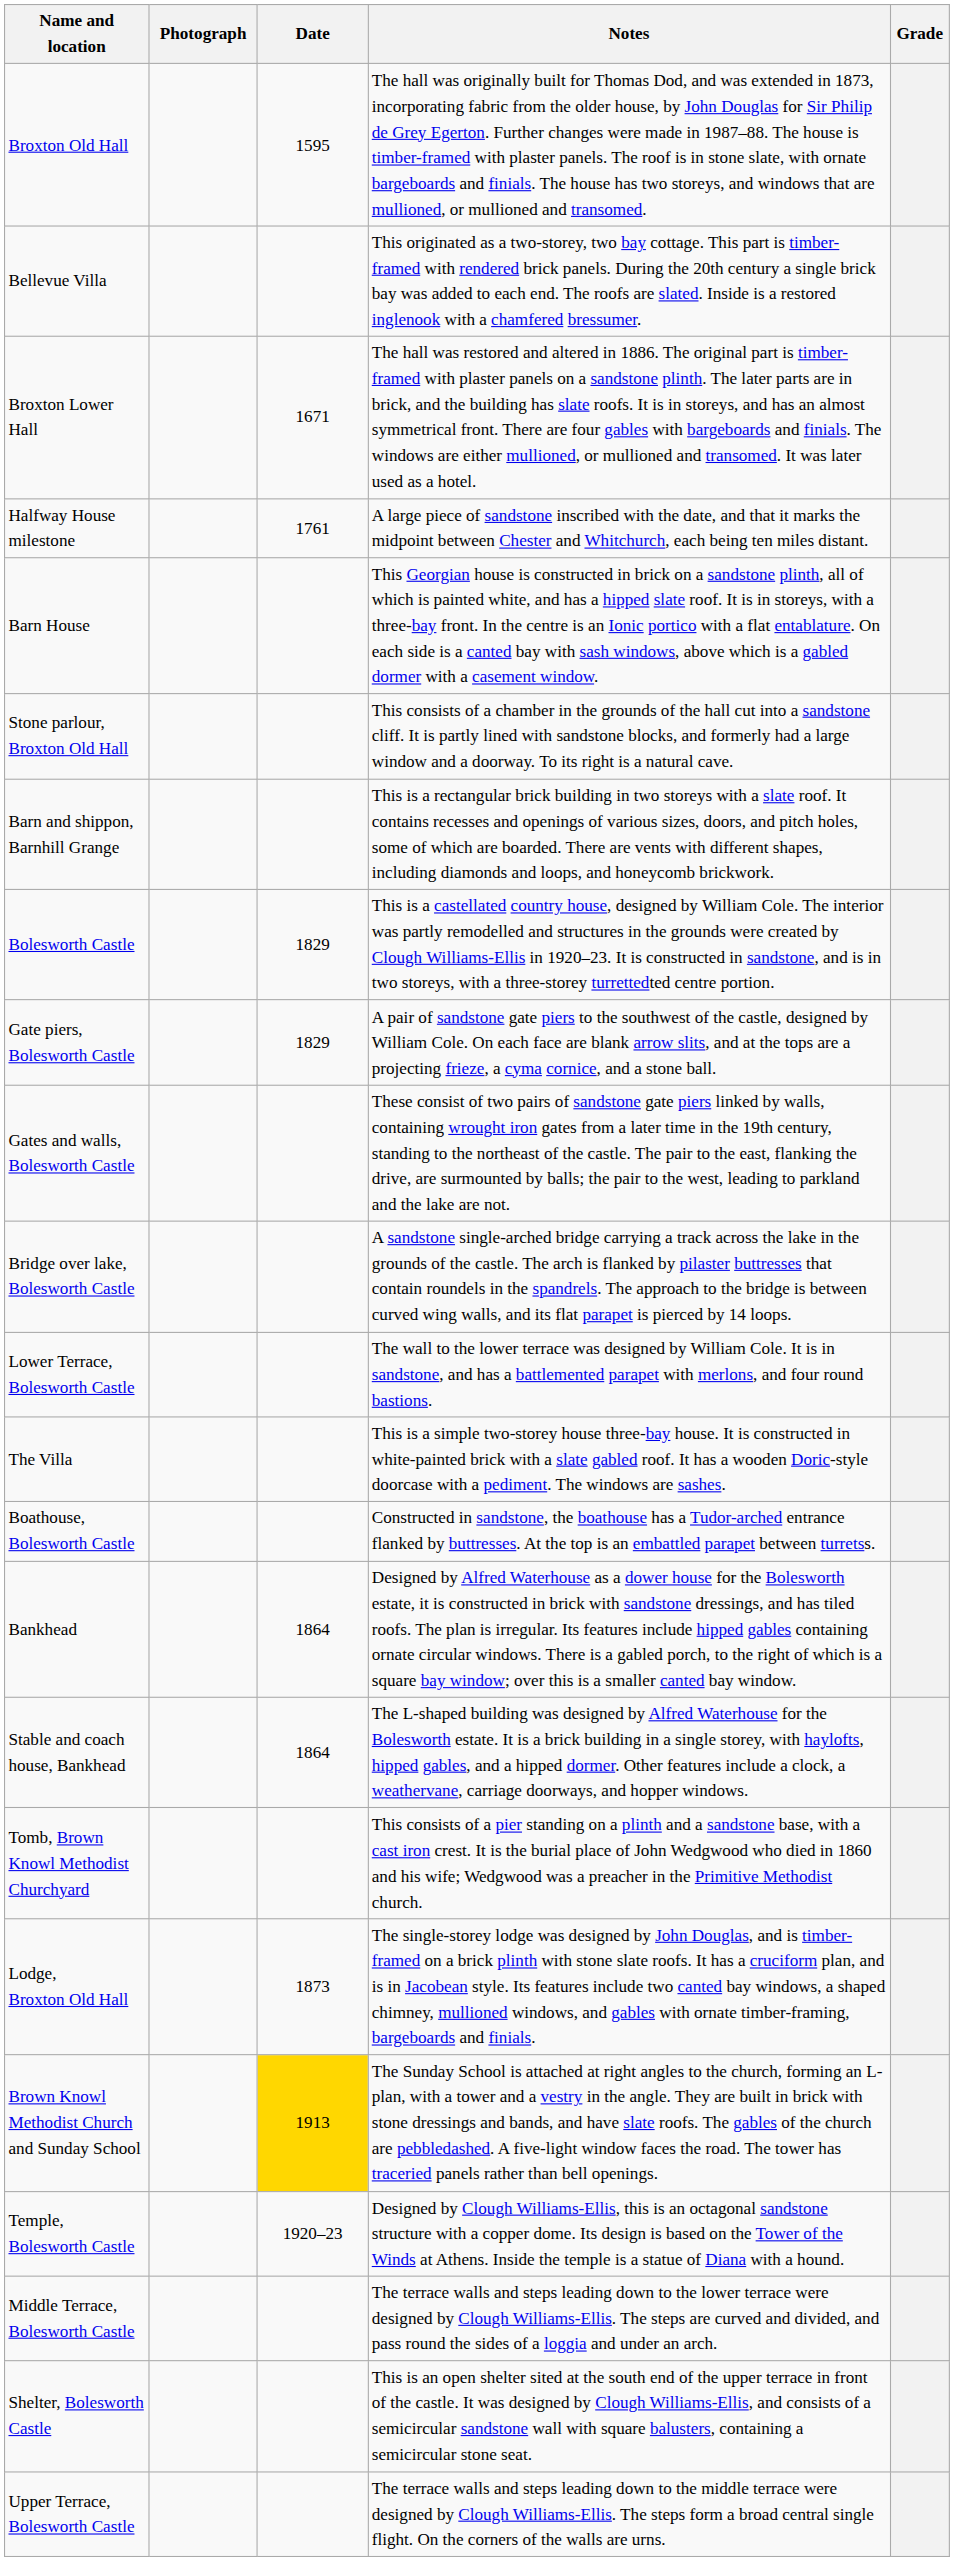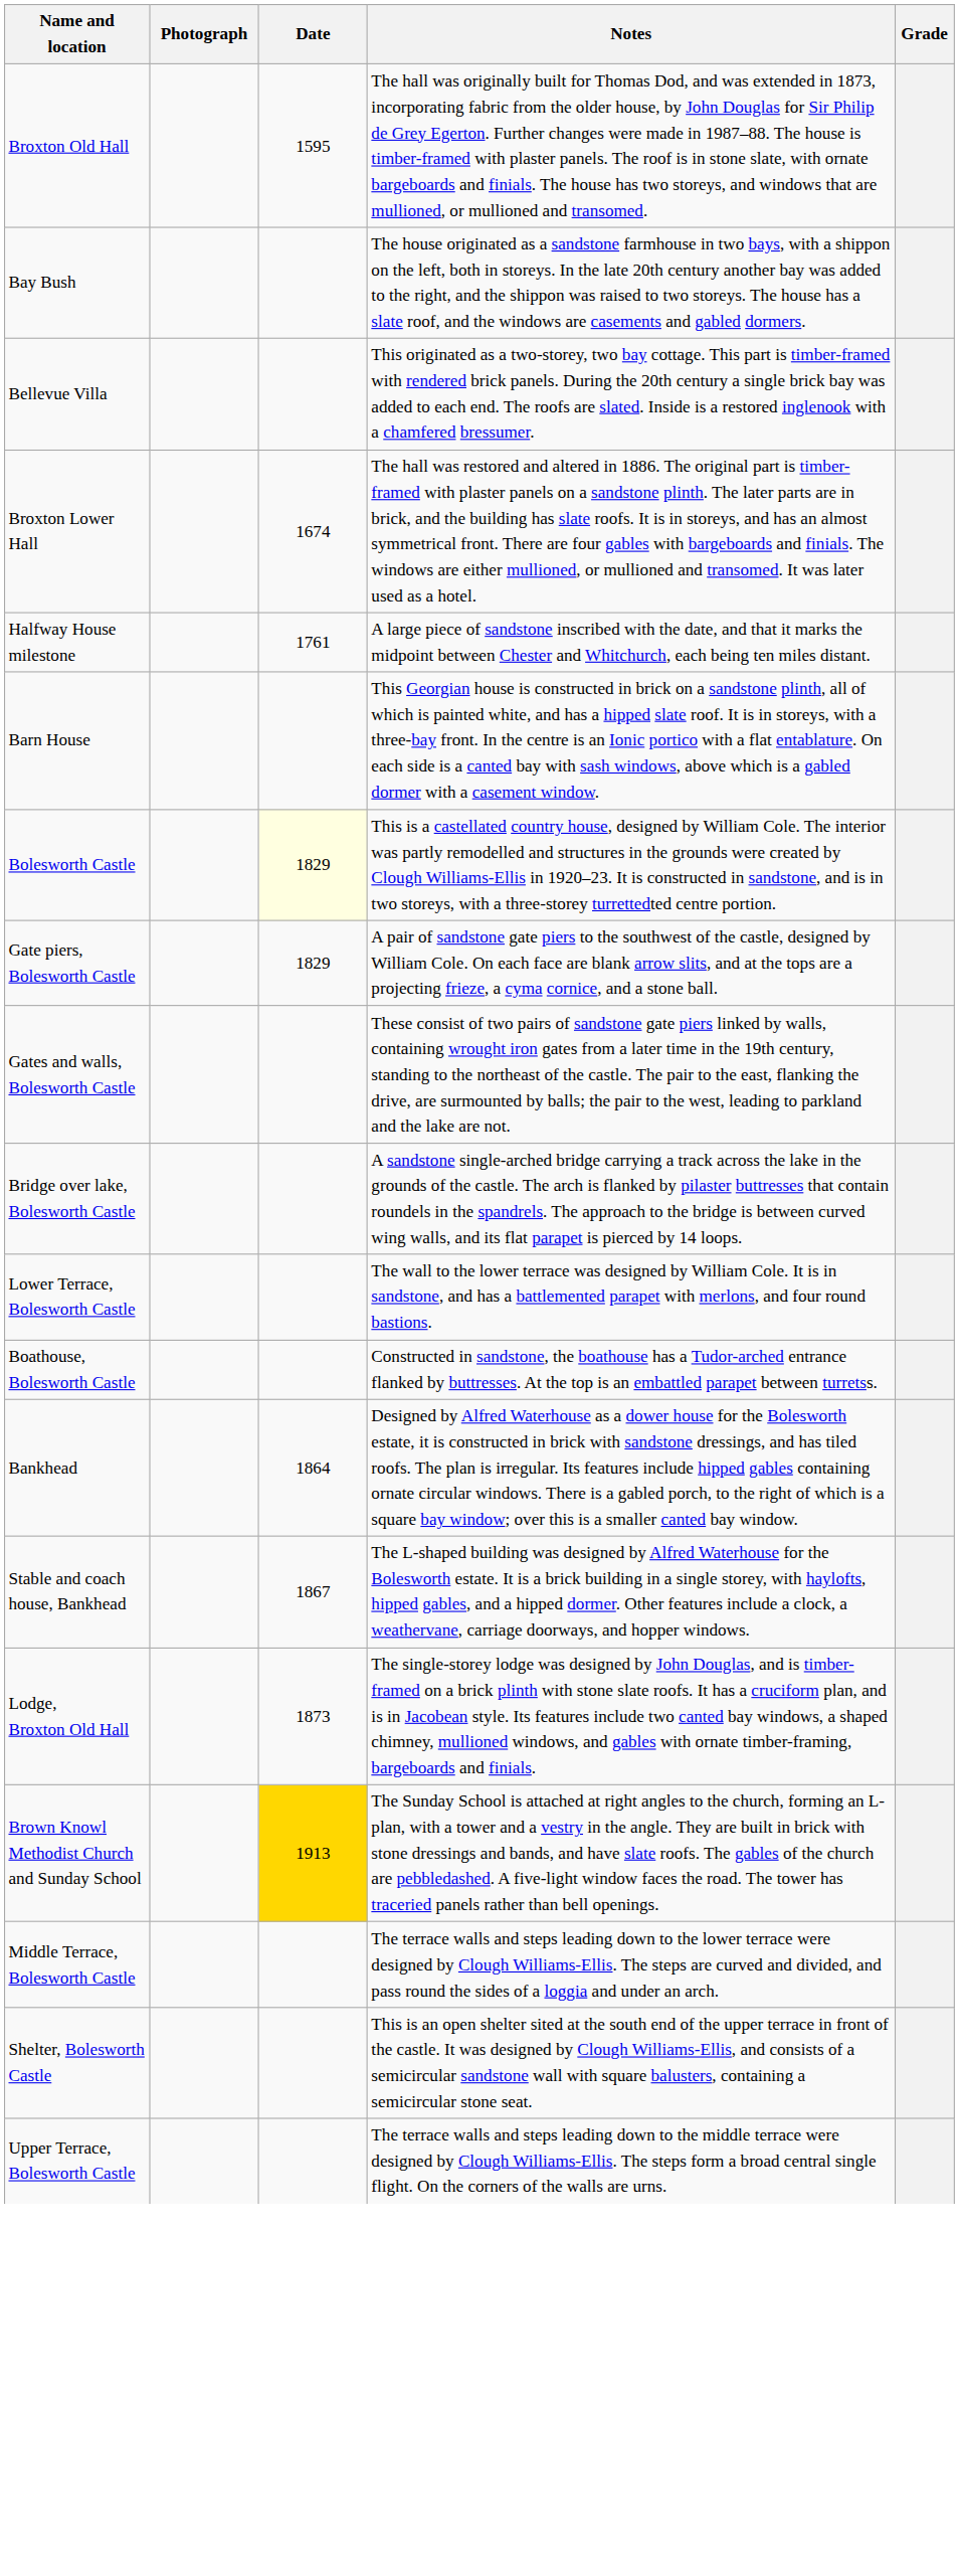 <table class="wikitable sortable plainrowheaders" style="width:100%;border:0px;text-align:left;line-height:150%;">
 <tr>
 <th scope="col"  style="width:150px">Name and location</th>
 <th scope="col"  style="width:100px" class="unsortable">Photograph</th>
 <th scope="col"  style="width:120px">Date</th>
 <th scope="col"  style="width:650px" class="unsortable">Notes</th>
 <th scope="col"  style="width:50px">Grade</th>
 </tr>
 <tr>
 <td><a href='#'>Broxton Old Hall</a><br><small></small></td>
 <td></td>
 <td align="center">1595</td>
 <td>The hall was originally built for Thomas Dod, and was extended in 1873, incorporating fabric from the older house, by <a href='#'>John Douglas</a> for <a href='#'>Sir Philip de Grey Egerton</a>.  Further changes were made in 1987–88.  The house is <a href='#'>timber-framed</a> with plaster panels.  The roof is in stone slate, with ornate <a href='#'>bargeboards</a> and <a href='#'>finials</a>.  The house has two storeys, and windows that are <a href='#'>mullioned</a>, or mullioned and <a href='#'>transomed</a>.</td>
 <th></th>
 </tr>
 <tr>
+<td>Bay Bush<br><small></small></td>
+<td></td>
+<td align="center"></td>
+<td>The house originated as a <a href='#'>sandstone</a> farmhouse in two <a href='#'>bays</a>, with a shippon on the left, both in  storeys.  In the late 20th century another bay was added to the right, and the shippon was raised to two storeys.  The house has a <a href='#'>slate</a> roof, and the windows are <a href='#'>casements</a> and <a href='#'>gabled</a> <a href='#'>dormers</a>.</td>
+<th></th>
+</tr>
+<tr>
 <td>Bellevue Villa<br><small></small></td>
 <td></td>
 <td align="center"></td>
 <td>This originated as a two-storey, two <a href='#'>bay</a> cottage.  This part is <a href='#'>timber-framed</a> with <a href='#'>rendered</a> brick panels.  During the 20th century a single brick bay was added to each end.  The roofs are <a href='#'>slated</a>.  Inside is a restored <a href='#'>inglenook</a> with a <a href='#'>chamfered</a> <a href='#'>bressumer</a>.</td>
 <th></th>
 </tr>
 <tr>
 <td>Broxton Lower Hall<br><small></small></td>
 <td></td>
-<td align="center">1671</td>
+<td align="center">1674</td>
 <td>The hall was restored and altered in 1886.  The original part is <a href='#'>timber-framed</a> with plaster panels on a <a href='#'>sandstone</a> <a href='#'>plinth</a>.  The later parts are in brick, and the building has <a href='#'>slate</a> roofs.  It is in  storeys, and has an almost symmetrical front.  There are four <a href='#'>gables</a> with <a href='#'>bargeboards</a> and <a href='#'>finials</a>.  The windows are either <a href='#'>mullioned</a>, or mullioned and <a href='#'>transomed</a>.  It was later used as a hotel.</td>
 <th></th>
 </tr>
 <tr>
 <td>Halfway House milestone<br><small></small></td>
 <td></td>
 <td align="center">1761</td>
 <td>A large piece of <a href='#'>sandstone</a> inscribed with the date, and that it marks the midpoint between <a href='#'>Chester</a> and <a href='#'>Whitchurch</a>, each being ten miles distant.</td>
 <th></th>
 </tr>
 <tr>
 <td>Barn House<br><small></small></td>
 <td></td>
 <td align="center"></td>
 <td>This <a href='#'>Georgian</a> house is constructed in brick on a <a href='#'>sandstone</a> <a href='#'>plinth</a>, all of which is painted white, and has a <a href='#'>hipped</a> <a href='#'>slate</a> roof.  It is in  storeys, with a three-<a href='#'>bay</a> front.  In the centre is an <a href='#'>Ionic</a> <a href='#'>portico</a> with a flat <a href='#'>entablature</a>.  On each side is a <a href='#'>canted</a> bay with <a href='#'>sash windows</a>, above which is a <a href='#'>gabled</a> <a href='#'>dormer</a> with a <a href='#'>casement window</a>.</td>
 <th></th>
 </tr>
 <tr>
-<td>Stone parlour,<br><a href='#'>Broxton Old Hall</a><br><small></small></td>
-<td></td>
-<td align="center"></td>
-<td>This consists of a chamber in the grounds of the hall cut into a <a href='#'>sandstone</a> cliff.  It is partly lined with sandstone blocks, and formerly had a large window and a doorway.  To its right is a natural cave.</td>
-<th></th>
-</tr>
-<tr>
-<td>Barn and shippon,<br>Barnhill Grange<br><small></small></td>
-<td></td>
-<td align="center"></td>
-<td>This is a rectangular brick building in two storeys with a <a href='#'>slate</a> roof.  It contains recesses and openings of various sizes, doors, and pitch holes, some of which are boarded.  There are vents with different shapes, including diamonds and loops, and honeycomb brickwork.</td>
-<th></th>
-</tr>
-<tr>
 <td><a href='#'>Bolesworth Castle</a><br><small></small></td>
 <td></td>
-<td align="center">1829</td>
+<td align="center" style="background: lightyellow;">1829</td>
 <td>This is a <a href='#'>castellated</a> <a href='#'>country house</a>, designed by William Cole.  The interior was partly remodelled and structures in the grounds were created by <a href='#'>Clough Williams-Ellis</a> in 1920–23.  It is constructed in <a href='#'>sandstone</a>, and is in two storeys, with a three-storey <a href='#'>turretted</a>ted centre portion.</td>
 <th></th>
 </tr>
 <tr>
 <td>Gate piers,<br><a href='#'>Bolesworth Castle</a><br><small></small></td>
 <td></td>
 <td align="center">1829</td>
 <td>A pair of <a href='#'>sandstone</a> gate <a href='#'>piers</a> to the southwest of the castle, designed by William Cole.  On each face are blank <a href='#'>arrow slits</a>, and at the tops are a projecting <a href='#'>frieze</a>, a <a href='#'>cyma</a> <a href='#'>cornice</a>, and a stone ball.</td>
 <th></th>
 </tr>
 <tr>
 <td>Gates and walls,<br><a href='#'>Bolesworth Castle</a><br><small></small></td>
 <td></td>
 <td align="center"></td>
 <td>These consist of two pairs of <a href='#'>sandstone</a> gate <a href='#'>piers</a> linked by walls, containing <a href='#'>wrought iron</a> gates from a later time in the 19th century, standing to the northeast of the castle.  The pair to the east, flanking the drive, are surmounted by balls; the pair to the west, leading to parkland and the lake are not.</td>
 <th></th>
 </tr>
 <tr>
 <td>Bridge over lake,<br><a href='#'>Bolesworth Castle</a><br><small></small></td>
 <td></td>
 <td align="center"></td>
 <td>A <a href='#'>sandstone</a> single-arched bridge carrying a track across the lake in the grounds of the castle.  The arch is flanked by <a href='#'>pilaster</a> <a href='#'>buttresses</a> that contain roundels in the <a href='#'>spandrels</a>.  The approach to the bridge is between curved wing walls, and its flat <a href='#'>parapet</a> is pierced by 14 loops.</td>
 <th></th>
 </tr>
 <tr>
 <td>Lower Terrace,<br><a href='#'>Bolesworth Castle</a><br><small></small></td>
 <td></td>
 <td align="center"></td>
 <td>The wall to the lower terrace was designed by William Cole.  It is in <a href='#'>sandstone</a>, and has a <a href='#'>battlemented</a> <a href='#'>parapet</a> with <a href='#'>merlons</a>, and four round <a href='#'>bastions</a>.</td>
 <th></th>
 </tr>
 <tr>
-<td>The Villa<br><small></small></td>
-<td></td>
-<td align="center"></td>
-<td>This is a simple two-storey house three-<a href='#'>bay</a> house.  It is constructed in white-painted brick with a <a href='#'>slate</a> <a href='#'>gabled</a> roof.  It has a wooden <a href='#'>Doric</a>-style doorcase with a <a href='#'>pediment</a>.  The windows are <a href='#'>sashes</a>.</td>
-<th></th>
-</tr>
-<tr>
 <td>Boathouse,<br><a href='#'>Bolesworth Castle</a><br><small></small></td>
 <td></td>
 <td align="center"></td>
 <td>Constructed in <a href='#'>sandstone</a>, the <a href='#'>boathouse</a> has a <a href='#'>Tudor-arched</a> entrance flanked by <a href='#'>buttresses</a>.  At the top is an <a href='#'>embattled</a> <a href='#'>parapet</a> between <a href='#'>turrets</a>s.</td>
 <th></th>
 </tr>
 <tr>
 <td>Bankhead<br><small></small></td>
 <td></td>
 <td align="center">1864</td>
 <td>Designed by <a href='#'>Alfred Waterhouse</a> as a <a href='#'>dower house</a> for the <a href='#'>Bolesworth</a> estate, it is constructed in brick with <a href='#'>sandstone</a> dressings, and has tiled roofs.  The plan is irregular.  Its features include <a href='#'>hipped</a> <a href='#'>gables</a> containing ornate circular windows.  There is a gabled porch, to the right of which is a square <a href='#'>bay window</a>; over this is a smaller <a href='#'>canted</a> bay window.</td>
 <th></th>
 </tr>
 <tr>
 <td>Stable and coach house, Bankhead<br><small></small></td>
 <td></td>
-<td align="center">1864</td>
+<td align="center">1867</td>
 <td>The L-shaped building was designed by <a href='#'>Alfred Waterhouse</a> for the <a href='#'>Bolesworth</a> estate.  It is a brick building in a single storey, with <a href='#'>haylofts</a>, <a href='#'>hipped</a> <a href='#'>gables</a>, and a hipped <a href='#'>dormer</a>.  Other features include a clock, a <a href='#'>weathervane</a>, carriage doorways, and hopper windows.</td>
-<th></th>
-</tr>
-<tr>
-<td>Tomb, <a href='#'>Brown Knowl Methodist Churchyard</a><br><small></small></td>
-<td></td>
-<td align="center"></td>
-<td>This consists of a <a href='#'>pier</a> standing on a <a href='#'>plinth</a> and a <a href='#'>sandstone</a> base, with a <a href='#'>cast iron</a> crest.  It is the burial place of John Wedgwood who died in 1860 and his wife; Wedgwood was a preacher in the <a href='#'>Primitive Methodist</a> church.</td>
 <th></th>
 </tr>
 <tr>
 <td>Lodge,<br><a href='#'>Broxton Old Hall</a><br><small></small></td>
 <td></td>
 <td align="center">1873</td>
 <td>The single-storey lodge was designed by <a href='#'>John Douglas</a>, and is <a href='#'>timber-framed</a> on a brick <a href='#'>plinth</a> with stone slate roofs.  It has a <a href='#'>cruciform</a> plan, and is in <a href='#'>Jacobean</a> style.  Its features include two <a href='#'>canted</a> bay windows, a shaped chimney, <a href='#'>mullioned</a> windows, and <a href='#'>gables</a> with ornate timber-framing, <a href='#'>bargeboards</a> and <a href='#'>finials</a>.</td>
 <th></th>
 </tr>
 <tr>
 <td><a href='#'>Brown Knowl Methodist Church</a> and Sunday School<br><small></small></td>
 <td></td>
 <td align="center" style="background: gold;">1913</td>
 <td>The Sunday School is attached at right angles to the church, forming an L-plan, with a tower and a <a href='#'>vestry</a> in the angle.  They are built in brick with stone dressings and bands, and have <a href='#'>slate</a> roofs.  The <a href='#'>gables</a> of the church are <a href='#'>pebbledashed</a>.  A five-light window faces the road.  The tower has <a href='#'>traceried</a> panels rather than bell openings.</td>
-<th></th>
-</tr>
-<tr>
-<td>Temple, <a href='#'>Bolesworth Castle</a><br><small></small></td>
-<td></td>
-<td align="center">1920–23</td>
-<td>Designed by <a href='#'>Clough Williams-Ellis</a>, this is an octagonal <a href='#'>sandstone</a> structure with a copper dome.  Its design is based on the <a href='#'>Tower of the Winds</a> at Athens.  Inside the temple is a statue of <a href='#'>Diana</a> with a hound.</td>
 <th></th>
 </tr>
 <tr>
 <td>Middle Terrace,<br><a href='#'>Bolesworth Castle</a><br><small></small></td>
 <td></td>
 <td align="center"></td>
 <td>The terrace walls and steps leading down to the lower terrace were designed by <a href='#'>Clough Williams-Ellis</a>.  The steps are curved and divided, and pass round the sides of a <a href='#'>loggia</a> and under an arch.</td>
 <th></th>
 </tr>
 <tr>
 <td>Shelter, <a href='#'>Bolesworth Castle</a><br><small></small></td>
 <td></td>
 <td align="center"></td>
 <td>This is an open shelter sited at the south end of the upper terrace in front of the castle.  It was designed by <a href='#'>Clough Williams-Ellis</a>, and consists of a semicircular <a href='#'>sandstone</a> wall with square <a href='#'>balusters</a>, containing a semicircular stone seat.</td>
 <th></th>
 </tr>
 <tr>
 <td>Upper Terrace,<br><a href='#'>Bolesworth Castle</a><br><small></small></td>
 <td></td>
 <td align="center"></td>
 <td>The terrace walls and steps leading down to the middle terrace were designed by <a href='#'>Clough Williams-Ellis</a>.  The steps form a broad central single flight.  On the corners of the walls are urns.</td>
 <th></th>
 </tr>
 <tr>
 </tr>
 </table>
